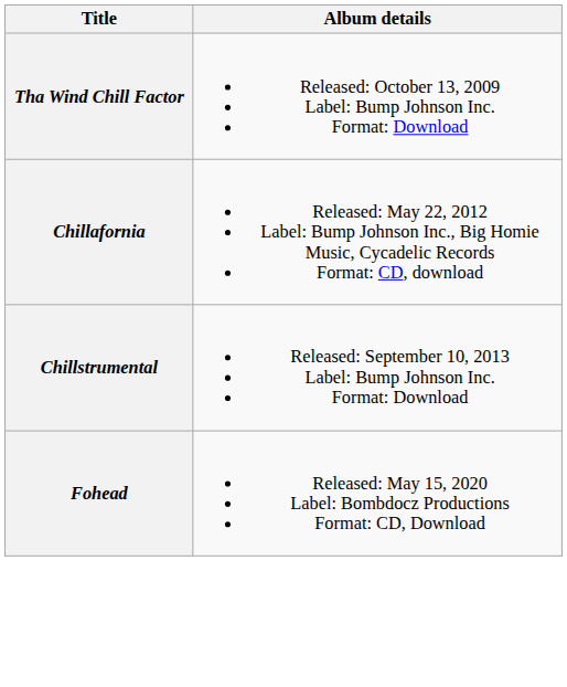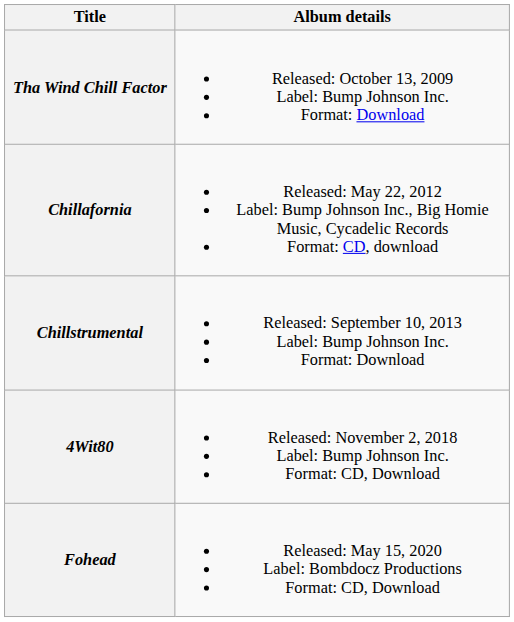 <table class="wikitable plainrowheaders" style="text-align:center;" border="3">
 <tr>
 <th scope="col" style="width:10em;">Title</th>
 <th scope="col" style="width:20em;">Album details</th>
 </tr>
 <tr>
 <th scope="row"><em>Tha Wind Chill Factor</em></th>
 <td><br><ul><li>Released: October 13, 2009</li><li>Label: Bump Johnson Inc.</li><li>Format: <a href='#'>Download</a></li></ul></td>
 </tr>
 <tr>
 <th scope="row"><em>Chillafornia</em></th>
 <td><br><ul><li>Released: May 22, 2012</li><li>Label: Bump Johnson Inc., Big Homie Music, Cycadelic Records</li><li>Format: <a href='#'>CD</a>, download</li></ul></td>
 </tr>
 <tr>
 <th scope="row"><em>Chillstrumental</em></th>
 <td><br><ul><li>Released: September 10, 2013</li><li>Label: Bump Johnson Inc.</li><li>Format: Download</li></ul></td>
 </tr>
 <tr>
+<th scope="row"><em>4Wit80</em></th>
+<td><br><ul><li>Released: November 2, 2018</li><li>Label: Bump Johnson Inc.</li><li>Format: CD, Download</li></ul></td>
+</tr>
+<tr>
 <th scope="row"><em>Fohead</em></th>
 <td><br><ul><li>Released: May 15, 2020</li><li>Label: Bombdocz Productions</li><li>Format: CD, Download</li></ul></td>
 </tr>
 </table>
